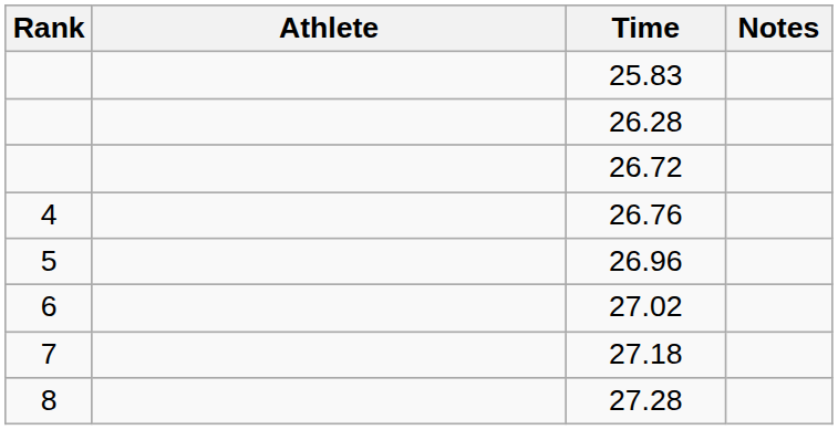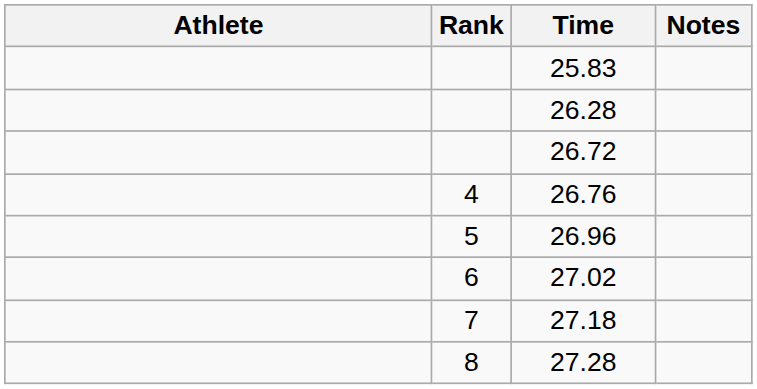 <table class="wikitable" style="text-align:center">
 <tr>
+<th width=250>Athlete</th>
 <th width=40>Rank</th>
-<th width=250>Athlete</th>
 <th width=80>Time</th>
 <th width=50>Notes</th>
 </tr>
 <tr>
+<td align=left></td>
 <td></td>
-<td align=left></td>
 <td>25.83</td>
 <td></td>
 </tr>
 <tr>
+<td align=left></td>
 <td></td>
-<td align=left></td>
 <td>26.28</td>
 <td></td>
 </tr>
 <tr>
+<td align=left></td>
 <td></td>
-<td align=left></td>
 <td>26.72</td>
 <td></td>
 </tr>
 <tr>
+<td align=left></td>
 <td>4</td>
-<td align=left></td>
 <td>26.76</td>
 <td></td>
 </tr>
 <tr>
+<td align=left></td>
 <td>5</td>
-<td align=left></td>
 <td>26.96</td>
 <td></td>
 </tr>
 <tr>
+<td align=left></td>
 <td>6</td>
-<td align=left></td>
 <td>27.02</td>
 <td></td>
 </tr>
 <tr>
+<td align=left></td>
 <td>7</td>
-<td align=left></td>
 <td>27.18</td>
 <td></td>
 </tr>
 <tr>
+<td align=left></td>
 <td>8</td>
-<td align=left></td>
 <td>27.28</td>
 <td></td>
 </tr>
 </table>
